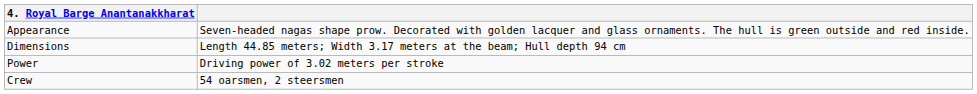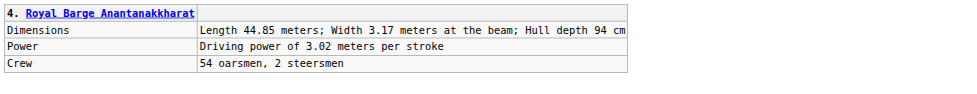 <table class="wikitable">
 <tr>
 <th>4. <a href='#'>Royal Barge Anantanakkharat</a></th>
 <th><br></th>
-</tr>
-<tr>
-<td>Appearance</td>
-<td>Seven-headed nagas shape prow. Decorated with golden lacquer and glass ornaments. The hull is green outside and red inside.</td>
 </tr>
 <tr>
 <td>Dimensions</td>
 <td>Length 44.85 meters; Width 3.17 meters at the beam; Hull depth 94 cm</td>
 </tr>
 <tr>
 <td>Power</td>
 <td>Driving power of 3.02 meters per stroke</td>
 </tr>
 <tr>
 <td>Crew</td>
 <td>54 oarsmen, 2 steersmen</td>
 </tr>
 </table>
